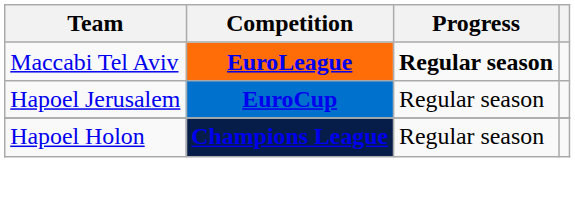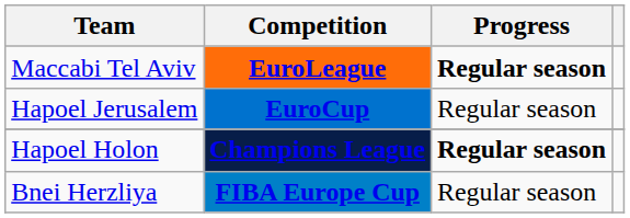 <table class="wikitable sortable">
 <tr>
 <th>Team</th>
 <th>Competition</th>
 <th>Progress</th>
 <th></th>
 </tr>
 <tr>
 <td><a href='#'>Maccabi Tel Aviv</a></td>
 <td style="background:#ff6d09;color:#ffffff;text-align:center"><strong><a href='#'><span>EuroLeague</span></a></strong></td>
 <td><strong>Regular season</strong></td>
 <td></td>
 </tr>
 <tr>
 <td><a href='#'>Hapoel Jerusalem</a></td>
 <td rowspan="1" style="background-color:#0072CE;color:white;text-align:center"><strong><a href='#'><span>EuroCup</span></a></strong></td>
 <td>Regular season</td>
 <td rowspan=1 style="text-align:center"></td>
 </tr>
 <tr>
 </tr>
 <tr>
 <td><a href='#'>Hapoel Holon</a></td>
 <td rowspan="1" style="background-color:#071D49;color:#D0D3D4;text-align:center"><strong><a href='#'><span>Champions League</span></a></strong></td>
-<td>Regular season</td>
+<td><strong>Regular season</strong></td>
 <td rowspan=1 style="text-align:center"></td>
 </tr>
+<tr>
+<td><a href='#'>Bnei Herzliya</a></td>
+<td style="background-color:#0080C8;color:white;text-align:center"><strong><a href='#'><span>FIBA Europe Cup</span></a></strong></td>
+<td>Regular season</td>
+<td style="text-align:center"></td>
+</tr>
 </table>
